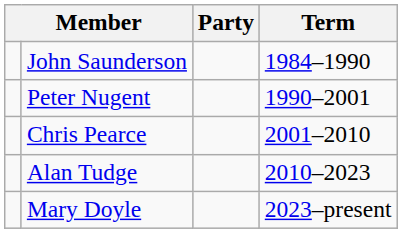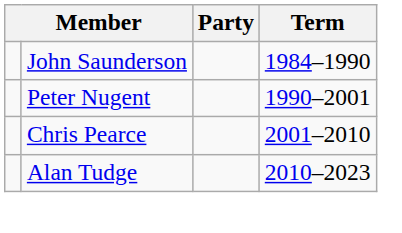 <table class="wikitable">
 <tr>
 <th colspan="2">Member</th>
 <th>Party</th>
 <th>Term</th>
 </tr>
 <tr>
 <td> </td>
 <td><a href='#'>John Saunderson</a></td>
 <td></td>
 <td><a href='#'>1984</a>–1990</td>
 </tr>
 <tr>
 <td> </td>
 <td><a href='#'>Peter Nugent</a></td>
 <td></td>
 <td><a href='#'>1990</a>–2001</td>
 </tr>
 <tr>
 <td> </td>
 <td><a href='#'>Chris Pearce</a></td>
 <td></td>
 <td><a href='#'>2001</a>–2010</td>
 </tr>
 <tr>
 <td> </td>
 <td><a href='#'>Alan Tudge</a></td>
 <td></td>
 <td><a href='#'>2010</a>–2023</td>
 </tr>
-<tr>
-<td> </td>
-<td><a href='#'>Mary Doyle</a></td>
-<td></td>
-<td><a href='#'>2023</a>–present</td>
-</tr>
 </table>
